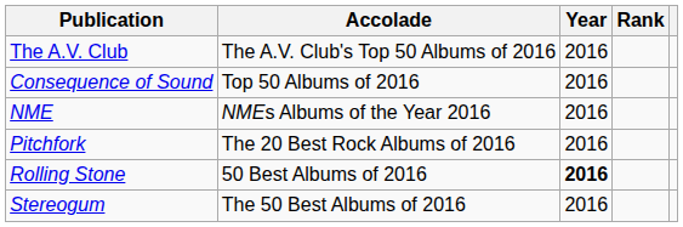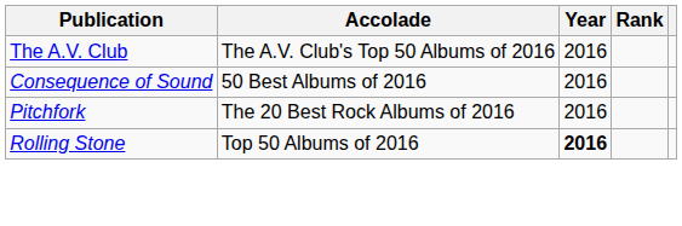 <table class="sortable wikitable">
 <tr>
 <th>Publication</th>
 <th>Accolade</th>
 <th>Year</th>
 <th>Rank</th>
 <th class="unsortable"></th>
 </tr>
 <tr>
 <td><a href='#'>The A.V. Club</a></td>
 <td>The A.V. Club's Top 50 Albums of 2016</td>
 <td>2016</td>
 <td></td>
 <td></td>
 </tr>
 <tr>
 <td><em><a href='#'>Consequence of Sound</a></em></td>
-<td>Top 50 Albums of 2016</td>
-<td>2016</td>
-<td></td>
-<td></td>
-</tr>
-<tr>
-<td><em><a href='#'>NME</a></em></td>
-<td><em>NME</em>s Albums of the Year 2016</td>
+<td>50 Best Albums of 2016</td>
 <td>2016</td>
 <td></td>
 <td></td>
 </tr>
 <tr>
 <td><em><a href='#'>Pitchfork</a></em></td>
 <td>The 20 Best Rock Albums of 2016</td>
 <td>2016</td>
 <td></td>
 <td></td>
 </tr>
 <tr>
 <td><em><a href='#'>Rolling Stone</a></em></td>
-<td>50 Best Albums of 2016</td>
+<td>Top 50 Albums of 2016</td>
 <td><strong>2016</strong></td>
 <td></td>
 <td></td>
 </tr>
-<tr>
-<td><em><a href='#'>Stereogum</a></em></td>
-<td>The 50 Best Albums of 2016</td>
-<td>2016</td>
-<td></td>
-<td></td>
-</tr>
 </table>
